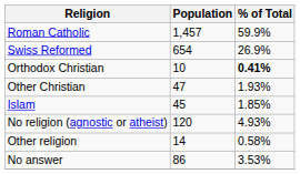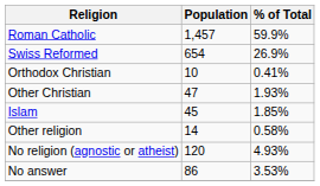 <table class="wikitable">
 <tr>
 <th>Religion</th>
 <th>Population</th>
 <th>% of Total</th>
 </tr>
 <tr>
 <td><a href='#'>Roman Catholic</a></td>
 <td>1,457</td>
 <td>59.9%</td>
 </tr>
 <tr>
 <td><a href='#'>Swiss Reformed</a></td>
 <td>654</td>
 <td>26.9%</td>
 </tr>
 <tr>
 <td>Orthodox Christian</td>
 <td>10</td>
-<td><strong>0.41%</strong></td>
+<td>0.41%</td>
 </tr>
 <tr>
 <td>Other Christian</td>
 <td>47</td>
 <td>1.93%</td>
 </tr>
 <tr>
 <td><a href='#'>Islam</a></td>
 <td>45</td>
 <td>1.85%</td>
 </tr>
 <tr>
+<td>Other religion</td>
+<td>14</td>
+<td>0.58%</td>
+</tr>
+<tr>
 <td>No religion (<a href='#'>agnostic</a> or <a href='#'>atheist</a>)</td>
 <td>120</td>
 <td>4.93%</td>
-</tr>
-<tr>
-<td>Other religion</td>
-<td>14</td>
-<td>0.58%</td>
 </tr>
 <tr>
 <td>No answer</td>
 <td>86</td>
 <td>3.53%</td>
 </tr>
 <tr>
 </tr>
 </table>
